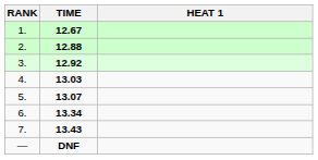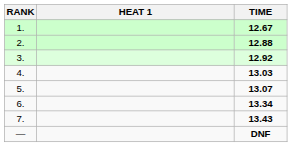 <table class="wikitable" style="border-collapse: collapse; font-size: 90%;">
 <tr>
 <th>RANK</th>
+<th style="width: 20em">HEAT 1</th>
 <th style="width: 5em">TIME</th>
-<th style="width: 20em">HEAT 1</th>
 </tr>
 <tr style="background:#ccffcc;">
 <td align="center">1.</td>
+<td></td>
 <td align="center"><strong>12.67</strong></td>
-<td></td>
 </tr>
 <tr style="background:#ccffcc;">
 <td align="center">2.</td>
+<td></td>
 <td align="center"><strong>12.88</strong></td>
-<td></td>
 </tr>
 <tr style="background:#ddffdd;">
 <td align="center">3.</td>
+<td></td>
 <td align="center"><strong>12.92</strong></td>
-<td></td>
 </tr>
 <tr>
 <td align="center">4.</td>
+<td></td>
 <td align="center"><strong>13.03</strong></td>
-<td></td>
 </tr>
 <tr>
 <td align="center">5.</td>
+<td></td>
 <td align="center"><strong>13.07</strong></td>
-<td></td>
 </tr>
 <tr>
 <td align="center">6.</td>
+<td></td>
 <td align="center"><strong>13.34</strong></td>
-<td></td>
 </tr>
 <tr>
 <td align="center">7.</td>
+<td></td>
 <td align="center"><strong>13.43</strong></td>
-<td></td>
 </tr>
 <tr>
 <td align="center">—</td>
+<td></td>
 <td align="center"><strong>DNF</strong></td>
-<td></td>
 </tr>
 </table>
